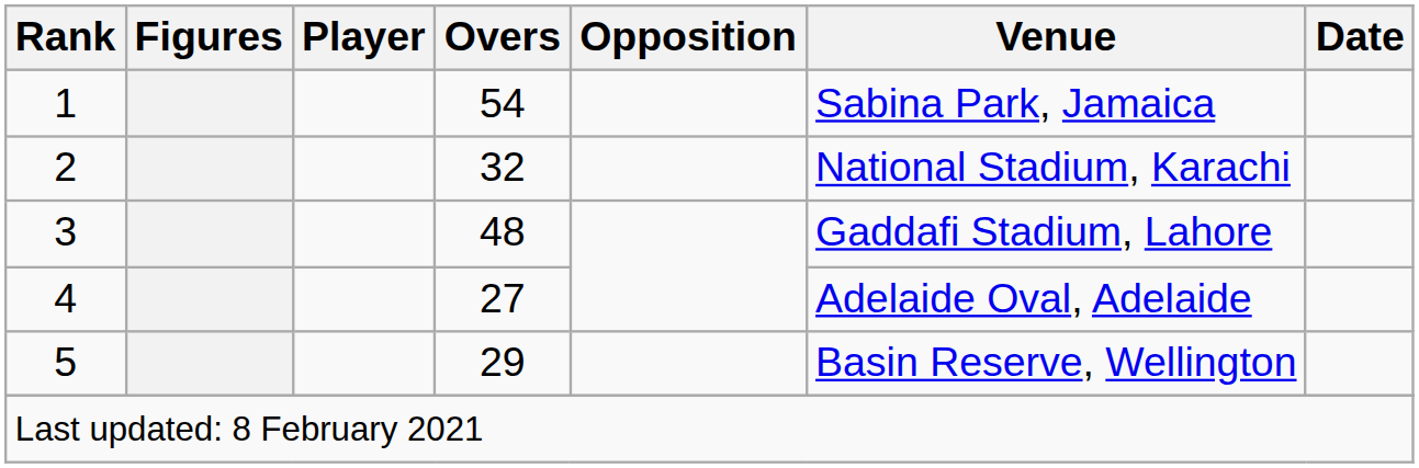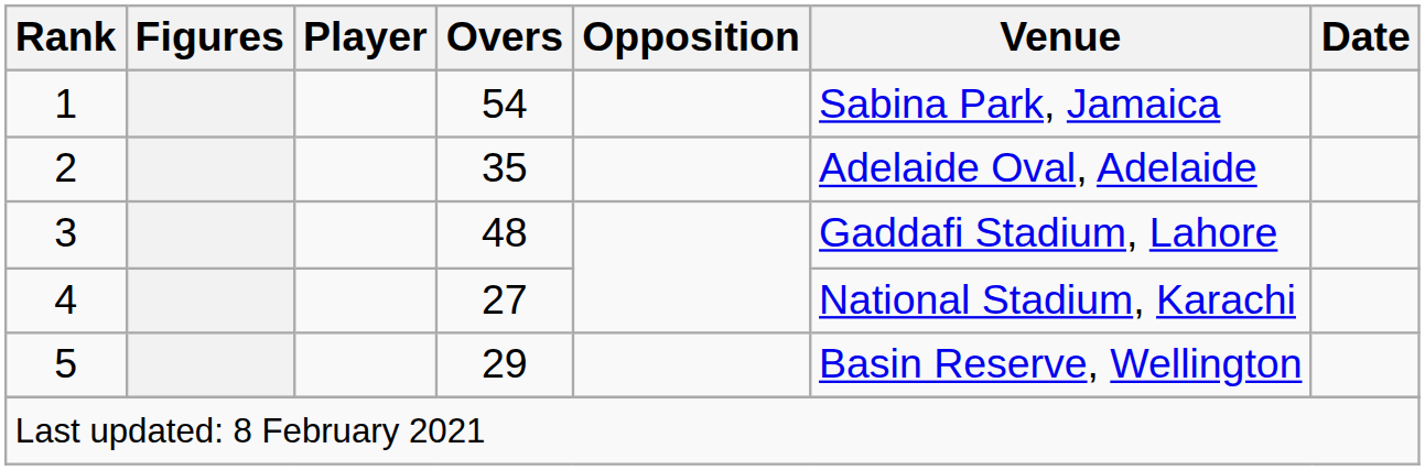 <table class="wikitable plainrowheaders sortable">
 <tr>
 <th scope="col">Rank</th>
 <th scope="col">Figures</th>
 <th scope="col">Player</th>
 <th scope="col">Overs</th>
 <th scope="col">Opposition</th>
 <th scope="col">Venue</th>
 <th scope="col">Date</th>
 </tr>
 <tr>
 <td align=center>1</td>
 <th scope="row" style="text-align:center;"></th>
 <td></td>
 <td align=center>54</td>
 <td></td>
 <td><a href='#'>Sabina Park</a>, <a href='#'>Jamaica</a></td>
 <td></td>
 </tr>
 <tr>
 <td align=center>2</td>
 <th scope="row" style="text-align:center;"></th>
 <td></td>
-<td align=center>32</td>
+<td align=center>35</td>
 <td></td>
-<td><a href='#'>National Stadium</a>, <a href='#'>Karachi</a></td>
+<td><a href='#'>Adelaide Oval</a>, <a href='#'>Adelaide</a></td>
 <td></td>
 </tr>
 <tr>
 <td align=center>3</td>
 <th scope="row" style="text-align:center;"></th>
 <td></td>
 <td align=center>48</td>
 <td rowspan=2></td>
 <td><a href='#'>Gaddafi Stadium</a>, <a href='#'>Lahore</a></td>
 <td></td>
 </tr>
 <tr>
 <td align=center>4</td>
 <th scope="row" style="text-align:center;"></th>
 <td></td>
 <td align=center>27</td>
-<td><a href='#'>Adelaide Oval</a>, <a href='#'>Adelaide</a></td>
+<td><a href='#'>National Stadium</a>, <a href='#'>Karachi</a></td>
 <td></td>
 </tr>
 <tr>
 <td align=center>5</td>
 <th scope="row" style="text-align:center;"></th>
 <td></td>
 <td align=center>29</td>
 <td></td>
 <td><a href='#'>Basin Reserve</a>, <a href='#'>Wellington</a></td>
 <td></td>
 </tr>
 <tr>
 </tr>
 <tr class=sortbottom>
 <td colspan=7><small>Last updated: 8 February 2021</small></td>
 </tr>
 </table>
